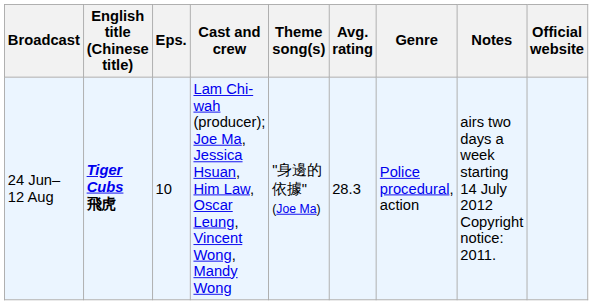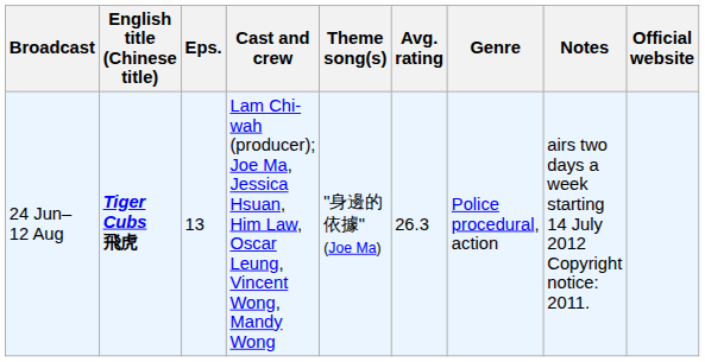 <table class="wikitable sortable" width="100%" style="text-align: left">
 <tr>
 <th align=center width=8% bgcolor="silver">Broadcast</th>
 <th align=center width=20% bgcolor="silver">English title <br> (Chinese title)</th>
 <th align=center width=1% bgcolor="silver">Eps.</th>
 <th align=center width=30% bgcolor="silver">Cast and crew</th>
 <th align=center width=20% bgcolor="silver">Theme song(s)</th>
 <th align=center width=1% bgcolor="silver">Avg. rating</th>
 <th align=center width=10% bgcolor="silver">Genre</th>
 <th align=center width=15% bgcolor="silver">Notes</th>
 <th align=center width=1% bgcolor="silver">Official website</th>
 </tr>
 <tr ---- bgcolor="ebf5ff">
 <td>24 Jun–<br>12 Aug</td>
 <td><strong><em><a href='#'>Tiger Cubs</a></em> <br> 飛虎</strong></td>
-<td>10</td>
+<td>13</td>
 <td><a href='#'>Lam Chi-wah</a> (producer); <a href='#'>Joe Ma</a>, <a href='#'>Jessica Hsuan</a>, <a href='#'>Him Law</a>, <a href='#'>Oscar Leung</a>, <a href='#'>Vincent Wong</a>, <a href='#'>Mandy Wong</a></td>
 <td>"身邊的依據"<br><small>(<a href='#'>Joe Ma</a>)</small></td>
-<td>28.3</td>
+<td>26.3</td>
 <td><a href='#'>Police procedural</a>, action</td>
 <td>airs two days a week starting 14 July 2012<br>Copyright notice: 2011.</td>
 <td></td>
 </tr>
 </table>
